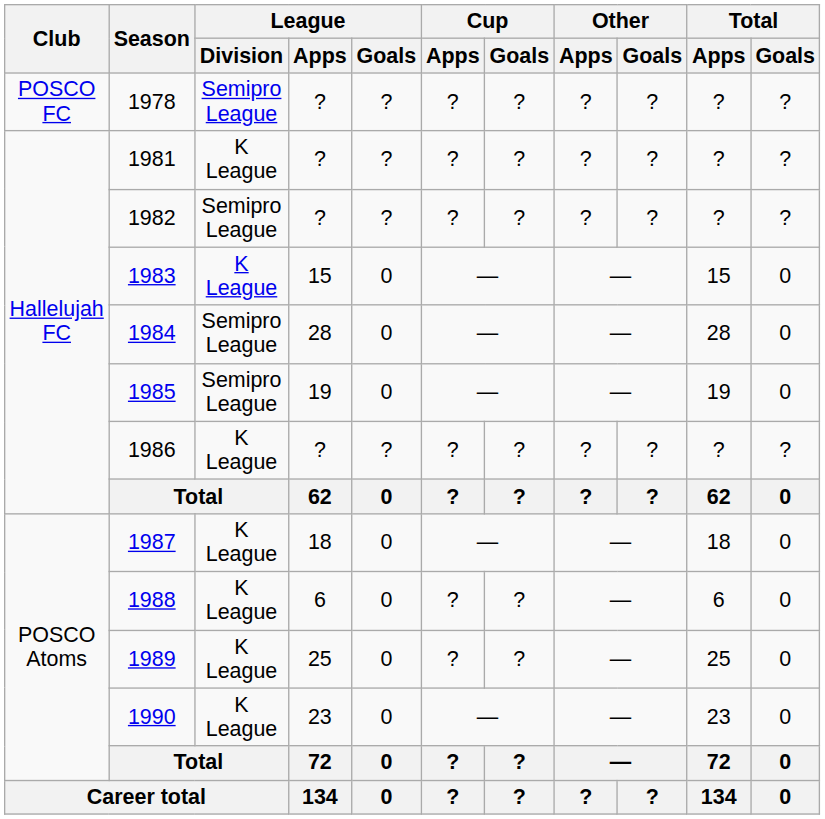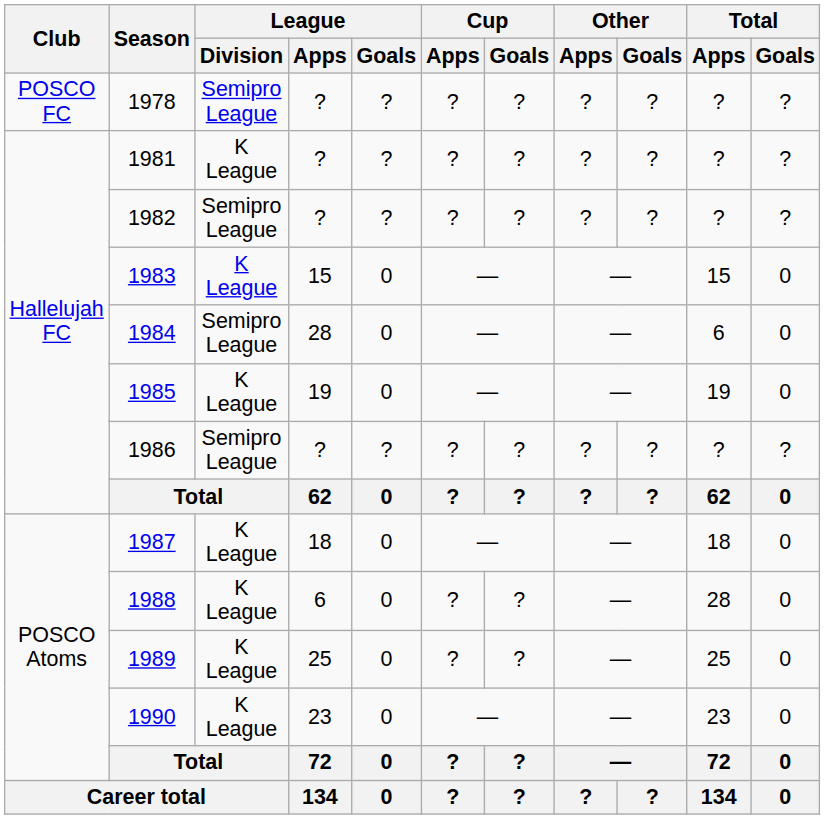 <table class="wikitable" style="text-align:center">
 <tr>
 <th rowspan="2">Club</th>
 <th rowspan="2">Season</th>
 <th colspan="3">League</th>
 <th colspan="2">Cup</th>
 <th colspan="2">Other</th>
 <th colspan="2">Total</th>
 </tr>
 <tr>
 <th>Division</th>
 <th>Apps</th>
 <th>Goals</th>
 <th>Apps</th>
 <th>Goals</th>
 <th>Apps</th>
 <th>Goals</th>
 <th>Apps</th>
 <th>Goals</th>
 </tr>
 <tr>
 <td><a href='#'>POSCO FC</a></td>
 <td>1978</td>
 <td><a href='#'>Semipro League</a></td>
 <td>?</td>
 <td>?</td>
 <td>?</td>
 <td>?</td>
 <td>?</td>
 <td>?</td>
 <td>?</td>
 <td>?</td>
 </tr>
 <tr>
 <td rowspan="7"><a href='#'>Hallelujah FC</a></td>
 <td>1981</td>
 <td>K League</td>
 <td>?</td>
 <td>?</td>
 <td>?</td>
 <td>?</td>
 <td>?</td>
 <td>?</td>
 <td>?</td>
 <td>?</td>
 </tr>
 <tr>
 <td>1982</td>
 <td>Semipro League</td>
 <td>?</td>
 <td>?</td>
 <td>?</td>
 <td>?</td>
 <td>?</td>
 <td>?</td>
 <td>?</td>
 <td>?</td>
 </tr>
 <tr>
 <td><a href='#'>1983</a></td>
 <td><a href='#'>K League</a></td>
 <td>15</td>
 <td>0</td>
 <td colspan="2">—</td>
 <td colspan="2">—</td>
 <td>15</td>
 <td>0</td>
 </tr>
 <tr>
 <td><a href='#'>1984</a></td>
 <td>Semipro League</td>
 <td>28</td>
 <td>0</td>
 <td colspan="2">—</td>
 <td colspan="2">—</td>
-<td>28</td>
+<td>6</td>
 <td>0</td>
 </tr>
 <tr>
 <td><a href='#'>1985</a></td>
-<td>Semipro League</td>
+<td>K League</td>
 <td>19</td>
 <td>0</td>
 <td colspan="2">—</td>
 <td colspan="2">—</td>
 <td>19</td>
 <td>0</td>
 </tr>
 <tr>
 <td>1986</td>
-<td>K League</td>
+<td>Semipro League</td>
 <td>?</td>
 <td>?</td>
 <td>?</td>
 <td>?</td>
 <td>?</td>
 <td>?</td>
 <td>?</td>
 <td>?</td>
 </tr>
 <tr>
 <th colspan="2">Total</th>
 <th>62</th>
 <th>0</th>
 <th>?</th>
 <th>?</th>
 <th>?</th>
 <th>?</th>
 <th>62</th>
 <th>0</th>
 </tr>
 <tr>
 <td rowspan="5">POSCO Atoms</td>
 <td><a href='#'>1987</a></td>
 <td>K League</td>
 <td>18</td>
 <td>0</td>
 <td colspan="2">—</td>
 <td colspan="2">—</td>
 <td>18</td>
 <td>0</td>
 </tr>
 <tr>
 <td><a href='#'>1988</a></td>
 <td>K League</td>
 <td>6</td>
 <td>0</td>
 <td>?</td>
 <td>?</td>
 <td colspan="2">—</td>
-<td>6</td>
+<td>28</td>
 <td>0</td>
 </tr>
 <tr>
 <td><a href='#'>1989</a></td>
 <td>K League</td>
 <td>25</td>
 <td>0</td>
 <td>?</td>
 <td>?</td>
 <td colspan="2">—</td>
 <td>25</td>
 <td>0</td>
 </tr>
 <tr>
 <td><a href='#'>1990</a></td>
 <td>K League</td>
 <td>23</td>
 <td>0</td>
 <td colspan="2">—</td>
 <td colspan="2">—</td>
 <td>23</td>
 <td>0</td>
 </tr>
 <tr>
 <th colspan="2">Total</th>
 <th>72</th>
 <th>0</th>
 <th>?</th>
 <th>?</th>
 <th colspan="2">—</th>
 <th>72</th>
 <th>0</th>
 </tr>
 <tr>
 <th colspan="3">Career total</th>
 <th>134</th>
 <th>0</th>
 <th>?</th>
 <th>?</th>
 <th>?</th>
 <th>?</th>
 <th>134</th>
 <th>0</th>
 </tr>
 </table>
